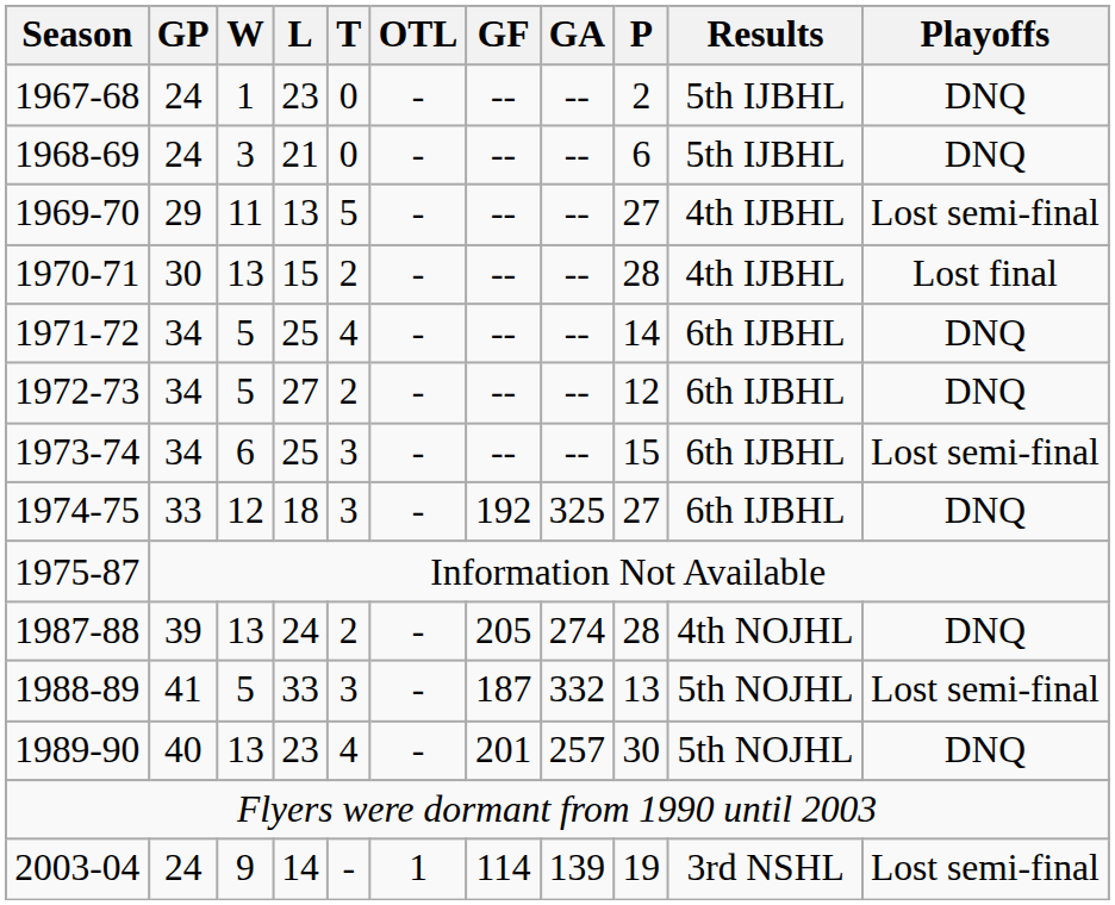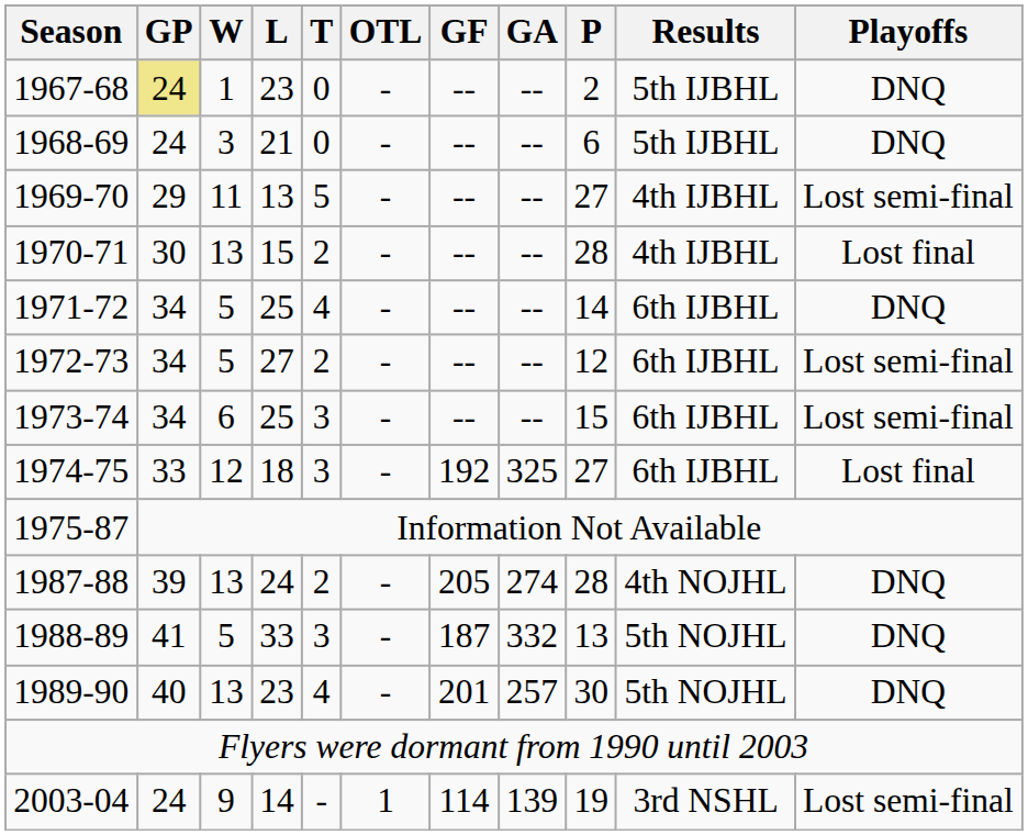 <table class="wikitable">
 <tr>
 <th>Season</th>
 <th>GP</th>
 <th>W</th>
 <th>L</th>
 <th>T</th>
 <th>OTL</th>
 <th>GF</th>
 <th>GA</th>
 <th>P</th>
 <th>Results</th>
 <th>Playoffs</th>
 </tr>
 <tr align="center">
 <td>1967-68</td>
-<td>24</td>
+<td style="background: khaki;">24</td>
 <td>1</td>
 <td>23</td>
 <td>0</td>
 <td>-</td>
 <td>--</td>
 <td>--</td>
 <td>2</td>
 <td>5th IJBHL</td>
 <td>DNQ</td>
 </tr>
 <tr align="center">
 <td>1968-69</td>
 <td>24</td>
 <td>3</td>
 <td>21</td>
 <td>0</td>
 <td>-</td>
 <td>--</td>
 <td>--</td>
 <td>6</td>
 <td>5th IJBHL</td>
 <td>DNQ</td>
 </tr>
 <tr align="center">
 <td>1969-70</td>
 <td>29</td>
 <td>11</td>
 <td>13</td>
 <td>5</td>
 <td>-</td>
 <td>--</td>
 <td>--</td>
 <td>27</td>
 <td>4th IJBHL</td>
 <td>Lost semi-final</td>
 </tr>
 <tr align="center">
 <td>1970-71</td>
 <td>30</td>
 <td>13</td>
 <td>15</td>
 <td>2</td>
 <td>-</td>
 <td>--</td>
 <td>--</td>
 <td>28</td>
 <td>4th IJBHL</td>
 <td>Lost final</td>
 </tr>
 <tr align="center">
 <td>1971-72</td>
 <td>34</td>
 <td>5</td>
 <td>25</td>
 <td>4</td>
 <td>-</td>
 <td>--</td>
 <td>--</td>
 <td>14</td>
 <td>6th IJBHL</td>
 <td>DNQ</td>
 </tr>
 <tr align="center">
 <td>1972-73</td>
 <td>34</td>
 <td>5</td>
 <td>27</td>
 <td>2</td>
 <td>-</td>
 <td>--</td>
 <td>--</td>
 <td>12</td>
 <td>6th IJBHL</td>
-<td>DNQ</td>
+<td>Lost semi-final</td>
 </tr>
 <tr align="center">
 <td>1973-74</td>
 <td>34</td>
 <td>6</td>
 <td>25</td>
 <td>3</td>
 <td>-</td>
 <td>--</td>
 <td>--</td>
 <td>15</td>
 <td>6th IJBHL</td>
 <td>Lost semi-final</td>
 </tr>
 <tr align="center">
 <td>1974-75</td>
 <td>33</td>
 <td>12</td>
 <td>18</td>
 <td>3</td>
 <td>-</td>
 <td>192</td>
 <td>325</td>
 <td>27</td>
 <td>6th IJBHL</td>
-<td>DNQ</td>
+<td>Lost final</td>
 </tr>
 <tr align="center">
 <td>1975-87</td>
 <td colspan="11">Information Not Available</td>
 </tr>
 <tr align="center">
 <td>1987-88</td>
 <td>39</td>
 <td>13</td>
 <td>24</td>
 <td>2</td>
 <td>-</td>
 <td>205</td>
 <td>274</td>
 <td>28</td>
 <td>4th NOJHL</td>
 <td>DNQ</td>
 </tr>
 <tr align="center">
 <td>1988-89</td>
 <td>41</td>
 <td>5</td>
 <td>33</td>
 <td>3</td>
 <td>-</td>
 <td>187</td>
 <td>332</td>
 <td>13</td>
 <td>5th NOJHL</td>
-<td>Lost semi-final</td>
+<td>DNQ</td>
 </tr>
 <tr align="center">
 <td>1989-90</td>
 <td>40</td>
 <td>13</td>
 <td>23</td>
 <td>4</td>
 <td>-</td>
 <td>201</td>
 <td>257</td>
 <td>30</td>
 <td>5th NOJHL</td>
 <td>DNQ</td>
 </tr>
 <tr align="center">
 <td colspan="11"><em>Flyers were dormant from 1990 until 2003</em></td>
 </tr>
 <tr align="center">
 <td>2003-04</td>
 <td>24</td>
 <td>9</td>
 <td>14</td>
 <td>-</td>
 <td>1</td>
 <td>114</td>
 <td>139</td>
 <td>19</td>
 <td>3rd NSHL</td>
 <td>Lost semi-final</td>
 </tr>
 </table>
